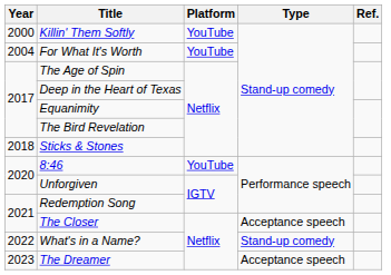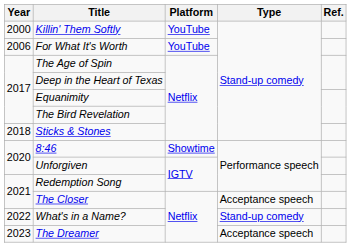 <table class="wikitable sortable">
 <tr>
 <th scope="col">Year</th>
 <th scope="col">Title</th>
 <th scope="col">Platform</th>
 <th>Type</th>
 <th class=unsortable>Ref.</th>
 </tr>
 <tr>
 <td>2000</td>
 <td><em><a href='#'>Killin' Them Softly</a></em></td>
 <td><a href='#'>YouTube</a></td>
 <td rowspan="7"><a href='#'>Stand-up comedy</a></td>
 <td></td>
 </tr>
 <tr>
-<td>2004</td>
+<td>2006</td>
 <td><em>For What It's Worth</em></td>
 <td><a href='#'>YouTube</a></td>
 <td></td>
 </tr>
 <tr>
 <td rowspan=4>2017</td>
 <td><em>The Age of Spin</em></td>
 <td rowspan=5><a href='#'>Netflix</a></td>
 <td rowspan=2></td>
 </tr>
 <tr>
 <td><em>Deep in the Heart of Texas</em></td>
 </tr>
 <tr>
 <td><em>Equanimity</em></td>
 <td rowspan=2></td>
 </tr>
 <tr>
 <td><em>The Bird Revelation</em></td>
 </tr>
 <tr>
 <td>2018</td>
 <td><em><a href='#'>Sticks & Stones</a></em></td>
 <td></td>
 </tr>
 <tr>
 <td rowspan=2>2020</td>
 <td><em><a href='#'>8:46</a></em></td>
-<td><a href='#'>YouTube</a></td>
+<td><a href='#'>Showtime</a></td>
 <td rowspan="3">Performance speech</td>
 <td></td>
 </tr>
 <tr>
 <td><em>Unforgiven</em></td>
 <td rowspan=2><a href='#'>IGTV</a></td>
 <td></td>
 </tr>
 <tr>
 <td rowspan=2>2021</td>
 <td><em>Redemption Song</em></td>
 <td></td>
 </tr>
 <tr>
 <td><em><a href='#'>The Closer</a></em></td>
 <td rowspan=3><a href='#'>Netflix</a></td>
 <td>Acceptance speech</td>
 <td></td>
 </tr>
 <tr>
 <td>2022</td>
 <td><em>What's in a Name?</em></td>
 <td rowspan=1><a href='#'>Stand-up comedy</a></td>
 <td></td>
 </tr>
 <tr>
 <td>2023</td>
 <td><em><a href='#'>The Dreamer</a></em></td>
 <td>Acceptance speech</td>
 <td></td>
 </tr>
 </table>
